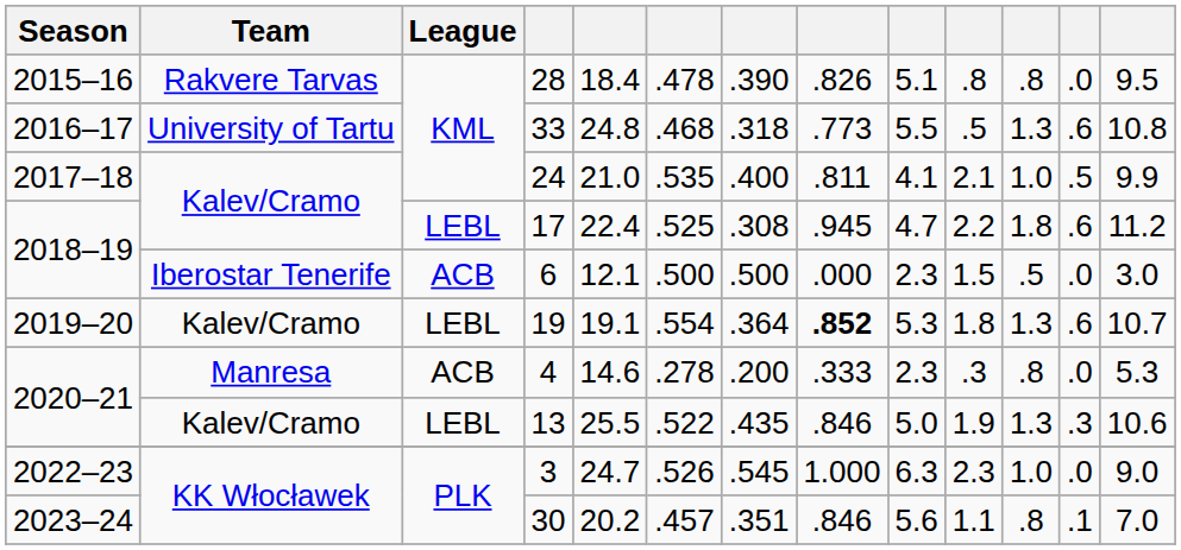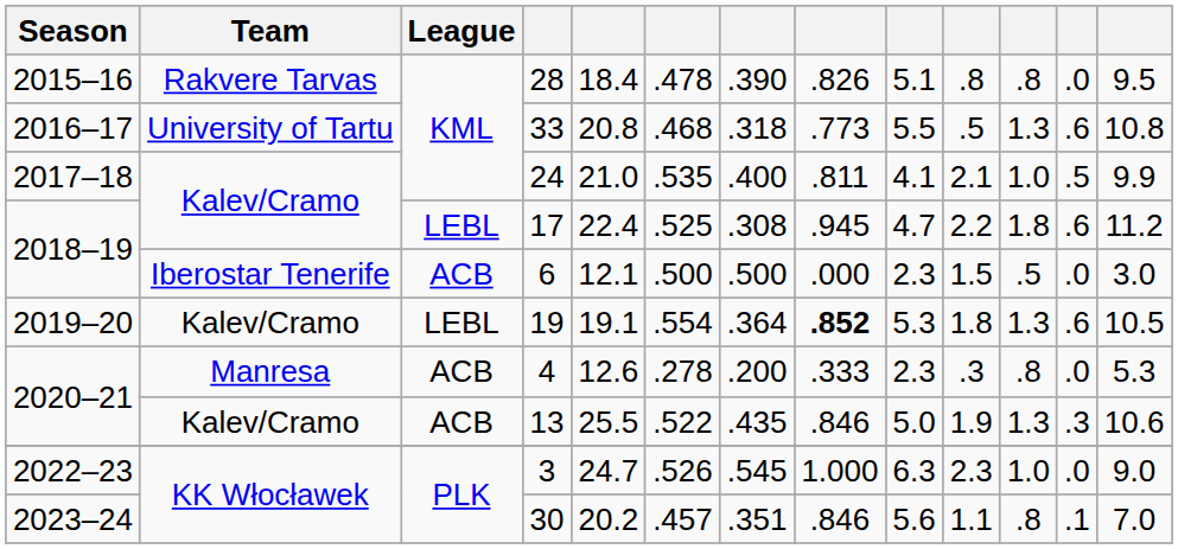 <table class="wikitable sortable" style="font-size:95%; text-align:center;">
 <tr>
 <th>Season</th>
 <th>Team</th>
 <th>League</th>
 <th></th>
 <th></th>
 <th></th>
 <th></th>
 <th></th>
 <th></th>
 <th></th>
 <th></th>
 <th></th>
 <th></th>
 </tr>
 <tr>
 <td>2015–16</td>
 <td><a href='#'>Rakvere Tarvas</a></td>
 <td rowspan=3><a href='#'>KML</a></td>
 <td>28</td>
 <td>18.4</td>
 <td>.478</td>
 <td>.390</td>
 <td>.826</td>
 <td>5.1</td>
 <td>.8</td>
 <td>.8</td>
 <td>.0</td>
 <td>9.5</td>
 </tr>
 <tr>
 <td>2016–17</td>
 <td><a href='#'>University of Tartu</a></td>
 <td>33</td>
-<td>24.8</td>
+<td>20.8</td>
 <td>.468</td>
 <td>.318</td>
 <td>.773</td>
 <td>5.5</td>
 <td>.5</td>
 <td>1.3</td>
 <td>.6</td>
 <td>10.8</td>
 </tr>
 <tr>
 <td>2017–18</td>
 <td rowspan=2><a href='#'>Kalev/Cramo</a></td>
 <td>24</td>
 <td>21.0</td>
 <td>.535</td>
 <td>.400</td>
 <td>.811</td>
 <td>4.1</td>
 <td>2.1</td>
 <td>1.0</td>
 <td>.5</td>
 <td>9.9</td>
 </tr>
 <tr>
 <td rowspan=2>2018–19</td>
 <td><a href='#'>LEBL</a></td>
 <td>17</td>
 <td>22.4</td>
 <td>.525</td>
 <td>.308</td>
 <td>.945</td>
 <td>4.7</td>
 <td>2.2</td>
 <td>1.8</td>
 <td>.6</td>
 <td>11.2</td>
 </tr>
 <tr>
 <td><a href='#'>Iberostar Tenerife</a></td>
 <td><a href='#'>ACB</a></td>
 <td>6</td>
 <td>12.1</td>
 <td>.500</td>
 <td>.500</td>
 <td>.000</td>
 <td>2.3</td>
 <td>1.5</td>
 <td>.5</td>
 <td>.0</td>
 <td>3.0</td>
 </tr>
 <tr>
 <td>2019–20</td>
 <td>Kalev/Cramo</td>
 <td>LEBL</td>
 <td>19</td>
 <td>19.1</td>
 <td>.554</td>
 <td>.364</td>
 <td><strong>.852</strong></td>
 <td>5.3</td>
 <td>1.8</td>
 <td>1.3</td>
 <td>.6</td>
-<td>10.7</td>
+<td>10.5</td>
 </tr>
 <tr>
 <td rowspan=2>2020–21</td>
 <td><a href='#'>Manresa</a></td>
 <td>ACB</td>
 <td>4</td>
-<td>14.6</td>
+<td>12.6</td>
 <td>.278</td>
 <td>.200</td>
 <td>.333</td>
 <td>2.3</td>
 <td>.3</td>
 <td>.8</td>
 <td>.0</td>
 <td>5.3</td>
 </tr>
 <tr>
 <td>Kalev/Cramo</td>
-<td>LEBL</td>
+<td>ACB</td>
 <td>13</td>
 <td>25.5</td>
 <td>.522</td>
 <td>.435</td>
 <td>.846</td>
 <td>5.0</td>
 <td>1.9</td>
 <td>1.3</td>
 <td>.3</td>
 <td>10.6</td>
 </tr>
 <tr>
 </tr>
 <tr>
 <td>2022–23</td>
 <td rowspan=2><a href='#'>KK Włocławek</a></td>
 <td rowspan=2><a href='#'>PLK</a></td>
 <td>3</td>
 <td>24.7</td>
 <td>.526</td>
 <td>.545</td>
 <td>1.000</td>
 <td>6.3</td>
 <td>2.3</td>
 <td>1.0</td>
 <td>.0</td>
 <td>9.0</td>
 </tr>
 <tr>
 <td>2023–24</td>
 <td>30</td>
 <td>20.2</td>
 <td>.457</td>
 <td>.351</td>
 <td>.846</td>
 <td>5.6</td>
 <td>1.1</td>
 <td>.8</td>
 <td>.1</td>
 <td>7.0</td>
 </tr>
 </table>
